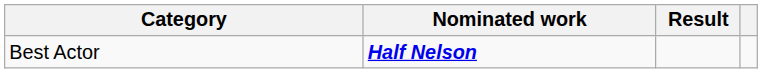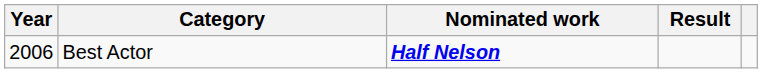 <table class=wikitable>
 <tr>
+<th scope="col" style="width:1em;">Year</th>
 <th scope="col" style="width:39em;">Category</th>
 <th scope="col" style="width:29em;">Nominated work</th>
 <th scope="col" style="width:5em;">Result</th>
 <th scope="col" style="width:1em;"></th>
 </tr>
 <tr>
+<td>2006</td>
 <td>Best Actor</td>
 <td><strong><em><a href='#'>Half Nelson</a></em></strong></td>
 <td></td>
 <td></td>
 </tr>
 </table>
